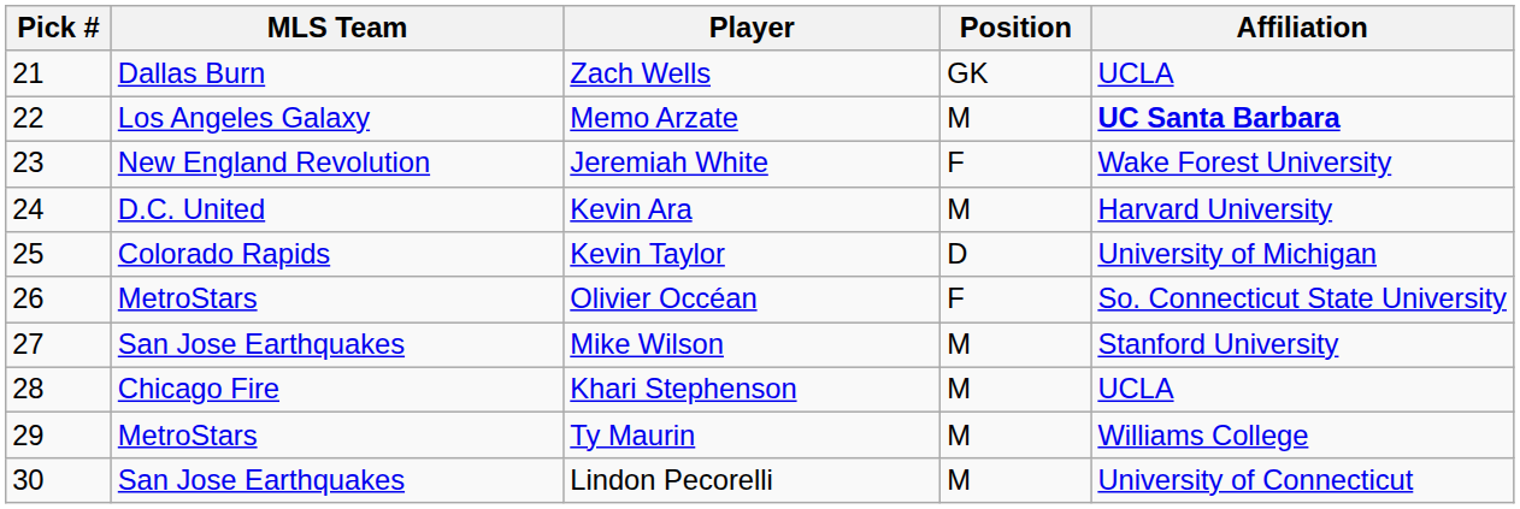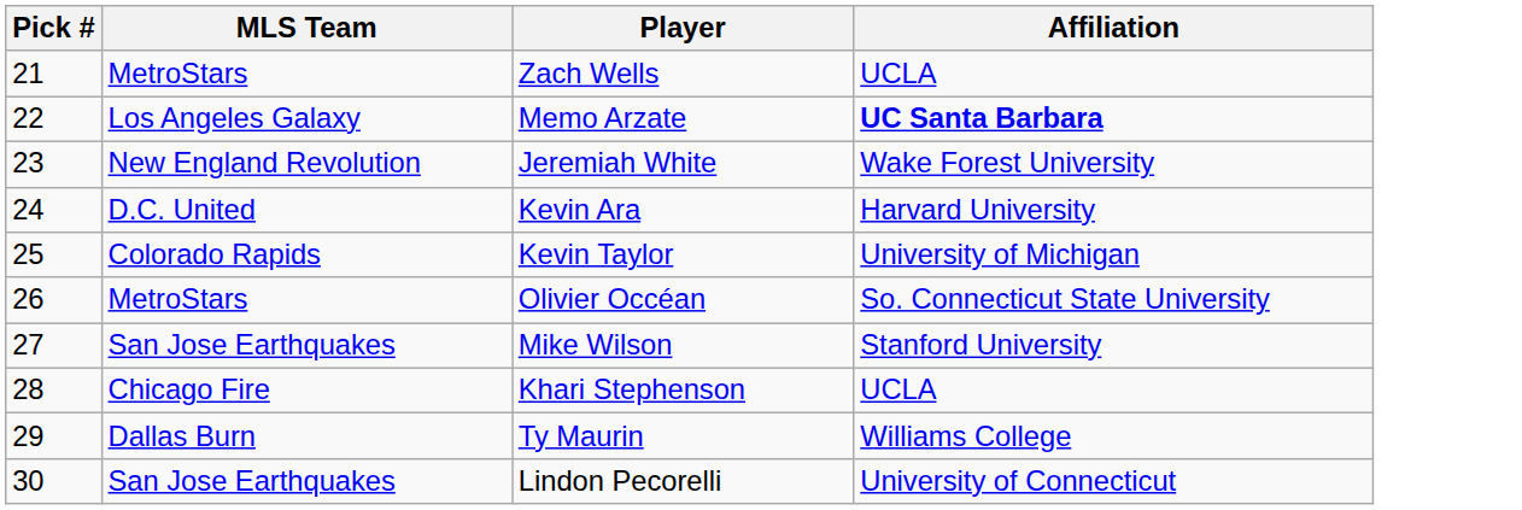 <table class="wikitable sortable">
 <tr>
 <th width=7%>Pick #</th>
 <th width=30%>MLS Team</th>
 <th width=25%>Player</th>
-<th width=10%>Position</th>
 <th>Affiliation</th>
 </tr>
 <tr>
 <td>21</td>
-<td><a href='#'>Dallas Burn</a></td>
+<td><a href='#'>MetroStars</a></td>
 <td> <a href='#'>Zach Wells</a></td>
-<td>GK</td>
 <td><a href='#'>UCLA</a></td>
 </tr>
 <tr>
 <td>22</td>
 <td><a href='#'>Los Angeles Galaxy</a></td>
 <td>  <a href='#'>Memo Arzate</a></td>
-<td>M</td>
 <td><strong><a href='#'>UC Santa Barbara</a></strong></td>
 </tr>
 <tr>
 <td>23</td>
 <td><a href='#'>New England Revolution</a></td>
 <td> <a href='#'>Jeremiah White</a></td>
-<td>F</td>
 <td><a href='#'>Wake Forest University</a></td>
 </tr>
 <tr>
 <td>24</td>
 <td><a href='#'>D.C. United</a></td>
 <td> <a href='#'>Kevin Ara</a></td>
-<td>M</td>
 <td><a href='#'>Harvard University</a></td>
 </tr>
 <tr>
 <td>25</td>
 <td><a href='#'>Colorado Rapids</a></td>
 <td> <a href='#'>Kevin Taylor</a></td>
-<td>D</td>
 <td><a href='#'>University of Michigan</a></td>
 </tr>
 <tr>
 <td>26</td>
 <td><a href='#'>MetroStars</a></td>
 <td> <a href='#'>Olivier Occéan</a></td>
-<td>F</td>
 <td><a href='#'>So. Connecticut State University</a></td>
 </tr>
 <tr>
 <td>27</td>
 <td><a href='#'>San Jose Earthquakes</a></td>
 <td> <a href='#'>Mike Wilson</a></td>
-<td>M</td>
 <td><a href='#'>Stanford University</a></td>
 </tr>
 <tr>
 <td>28</td>
 <td><a href='#'>Chicago Fire</a></td>
 <td> <a href='#'>Khari Stephenson</a></td>
-<td>M</td>
 <td><a href='#'>UCLA</a></td>
 </tr>
 <tr>
 <td>29</td>
-<td><a href='#'>MetroStars</a></td>
+<td><a href='#'>Dallas Burn</a></td>
 <td> <a href='#'>Ty Maurin</a></td>
-<td>M</td>
 <td><a href='#'>Williams College</a></td>
 </tr>
 <tr>
 <td>30</td>
 <td><a href='#'>San Jose Earthquakes</a></td>
 <td> Lindon Pecorelli</td>
-<td>M</td>
 <td><a href='#'>University of Connecticut</a></td>
 </tr>
 </table>
